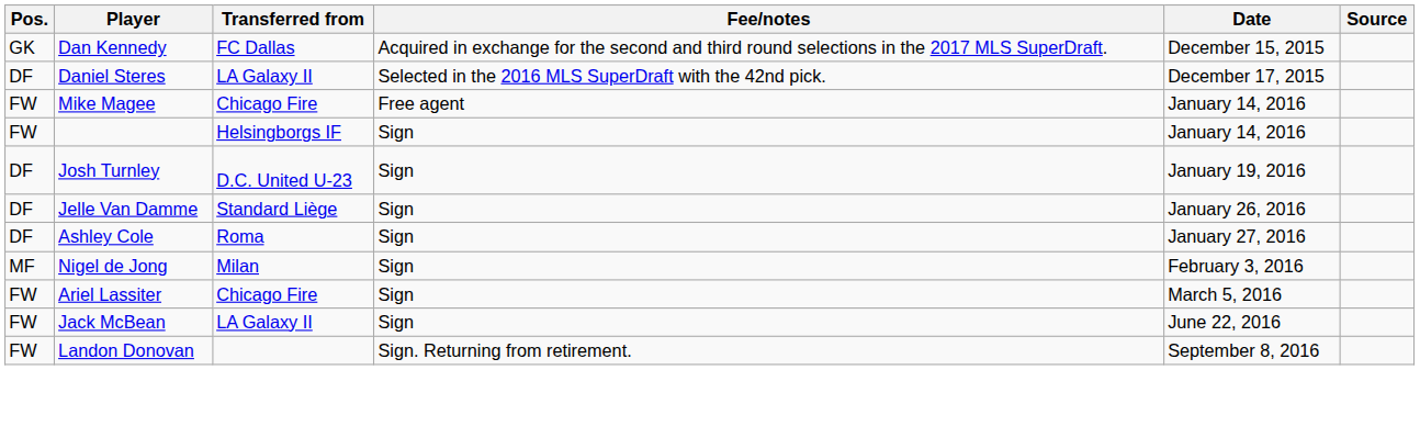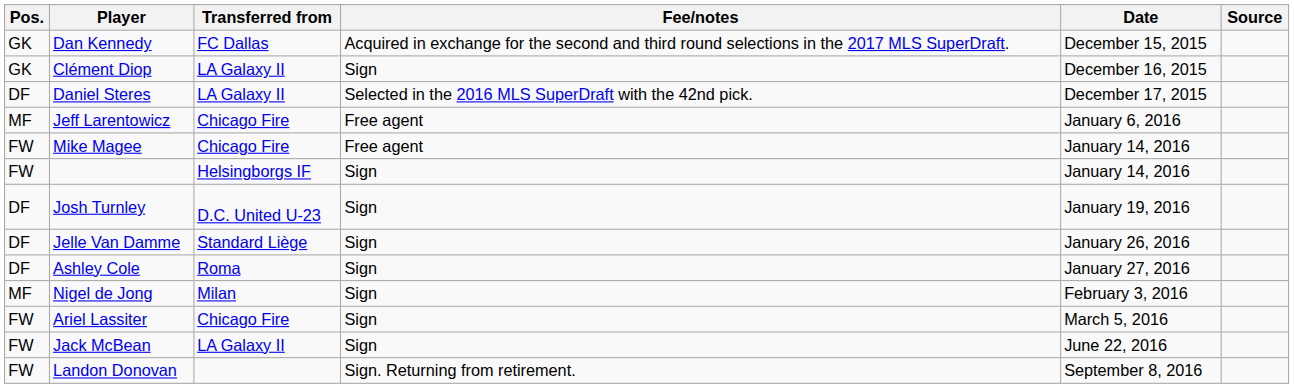 <table class="wikitable sortable" style="width:95%; text-align:center; font-size:95%; text-align:left;">
 <tr>
 <th><strong>Pos.</strong></th>
 <th><strong>Player</strong></th>
 <th><strong>Transferred from</strong></th>
 <th><strong>Fee/notes</strong></th>
 <th><strong>Date</strong></th>
 <th><strong>Source</strong></th>
 </tr>
 <tr>
 <td>GK</td>
 <td> <a href='#'>Dan Kennedy</a></td>
 <td> <a href='#'>FC Dallas</a></td>
 <td>Acquired in exchange for the second and third round selections in the <a href='#'>2017 MLS SuperDraft</a>.</td>
 <td>December 15, 2015</td>
 <td align=center></td>
 </tr>
 <tr>
+<td>GK</td>
+<td> <a href='#'>Clément Diop</a></td>
+<td> <a href='#'>LA Galaxy II</a></td>
+<td>Sign</td>
+<td>December 16, 2015</td>
+<td align=center></td>
+</tr>
+<tr>
 <td>DF</td>
 <td> <a href='#'>Daniel Steres</a></td>
 <td> <a href='#'>LA Galaxy II</a></td>
 <td>Selected in the <a href='#'>2016 MLS SuperDraft</a> with the 42nd pick.</td>
 <td>December 17, 2015</td>
+<td align=center></td>
+</tr>
+<tr>
+<td>MF</td>
+<td> <a href='#'>Jeff Larentowicz</a></td>
+<td> <a href='#'>Chicago Fire</a></td>
+<td>Free agent</td>
+<td>January 6, 2016</td>
 <td align=center></td>
 </tr>
 <tr>
 <td>FW</td>
 <td> <a href='#'>Mike Magee</a></td>
 <td> <a href='#'>Chicago Fire</a></td>
 <td>Free agent</td>
 <td>January 14, 2016</td>
 <td align=center></td>
 </tr>
 <tr>
 <td>FW</td>
 <td></td>
 <td> <a href='#'>Helsingborgs IF</a></td>
 <td>Sign</td>
 <td>January 14, 2016</td>
 <td align=center></td>
 </tr>
 <tr>
 <td>DF</td>
 <td> <a href='#'>Josh Turnley</a></td>
 <td> <br>  <a href='#'>D.C. United U-23</a></td>
 <td>Sign</td>
 <td>January 19, 2016</td>
 <td align=center></td>
 </tr>
 <tr>
 <td>DF</td>
 <td> <a href='#'>Jelle Van Damme</a></td>
 <td> <a href='#'>Standard Liège</a></td>
 <td>Sign</td>
 <td>January 26, 2016</td>
 <td align=center></td>
 </tr>
 <tr>
 <td>DF</td>
 <td> <a href='#'>Ashley Cole</a></td>
 <td> <a href='#'>Roma</a></td>
 <td>Sign</td>
 <td>January 27, 2016</td>
 <td align=center></td>
 </tr>
 <tr>
 <td>MF</td>
 <td> <a href='#'>Nigel de Jong</a></td>
 <td> <a href='#'>Milan</a></td>
 <td>Sign</td>
 <td>February 3, 2016</td>
 <td align=center></td>
 </tr>
 <tr>
 <td>FW</td>
 <td> <a href='#'>Ariel Lassiter</a></td>
 <td> <a href='#'>Chicago Fire</a></td>
 <td>Sign</td>
 <td>March 5, 2016</td>
 <td align=center></td>
 </tr>
 <tr>
 <td>FW</td>
 <td> <a href='#'>Jack McBean</a></td>
 <td> <a href='#'>LA Galaxy II</a></td>
 <td>Sign</td>
 <td>June 22, 2016</td>
 <td align=center></td>
 </tr>
 <tr>
 <td>FW</td>
 <td> <a href='#'>Landon Donovan</a></td>
 <td></td>
 <td>Sign. Returning from retirement.</td>
 <td>September 8, 2016</td>
 <td align=center></td>
 </tr>
 </table>
